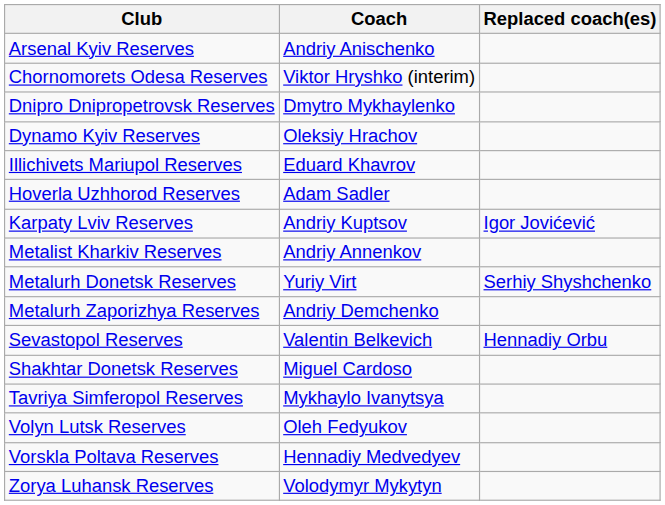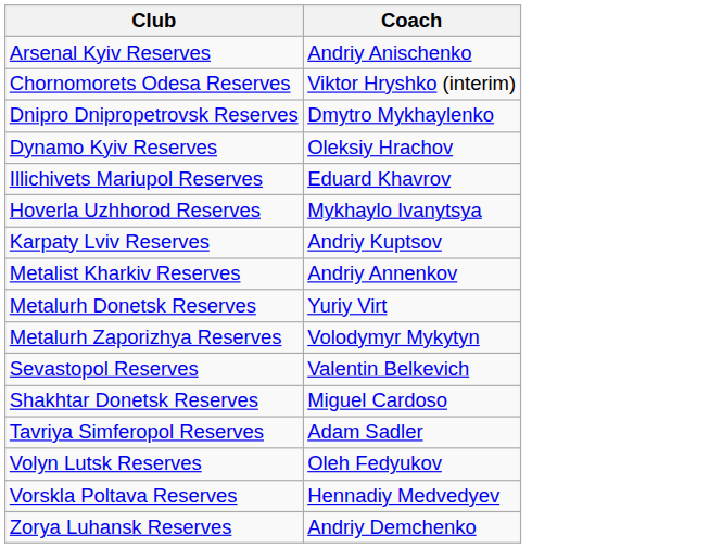 <table class="wikitable">
 <tr>
 <th>Club</th>
 <th>Coach</th>
-<th>Replaced coach(es)</th>
 </tr>
 <tr>
 <td><a href='#'>Arsenal Kyiv Reserves</a></td>
 <td> <a href='#'>Andriy Anischenko</a></td>
-<td></td>
 </tr>
 <tr>
 <td><a href='#'>Chornomorets Odesa Reserves</a></td>
 <td> <a href='#'>Viktor Hryshko</a> (interim)</td>
-<td></td>
 </tr>
 <tr>
 <td><a href='#'>Dnipro Dnipropetrovsk Reserves</a></td>
 <td> <a href='#'>Dmytro Mykhaylenko</a></td>
-<td></td>
 </tr>
 <tr>
 <td><a href='#'>Dynamo Kyiv Reserves</a></td>
 <td> <a href='#'>Oleksiy Hrachov</a></td>
-<td></td>
 </tr>
 <tr>
 <td><a href='#'>Illichivets Mariupol Reserves</a></td>
 <td> <a href='#'>Eduard Khavrov</a></td>
-<td></td>
 </tr>
 <tr>
 <td><a href='#'>Hoverla Uzhhorod Reserves</a></td>
-<td> <a href='#'>Adam Sadler</a></td>
-<td></td>
+<td> <a href='#'>Mykhaylo Ivanytsya</a></td>
 </tr>
 <tr>
 <td><a href='#'>Karpaty Lviv Reserves</a></td>
 <td> <a href='#'>Andriy Kuptsov</a></td>
-<td> <a href='#'>Igor Jovićević</a></td>
 </tr>
 <tr>
 <td><a href='#'>Metalist Kharkiv Reserves</a></td>
 <td> <a href='#'>Andriy Annenkov</a></td>
-<td></td>
 </tr>
 <tr>
 <td><a href='#'>Metalurh Donetsk Reserves</a></td>
 <td> <a href='#'>Yuriy Virt</a></td>
-<td> <a href='#'>Serhiy Shyshchenko</a></td>
 </tr>
 <tr>
 <td><a href='#'>Metalurh Zaporizhya Reserves</a></td>
-<td> <a href='#'>Andriy Demchenko</a></td>
-<td></td>
+<td> <a href='#'>Volodymyr Mykytyn</a></td>
 </tr>
 <tr>
 <td><a href='#'>Sevastopol Reserves</a></td>
 <td> <a href='#'>Valentin Belkevich</a></td>
-<td> <a href='#'>Hennadiy Orbu</a></td>
 </tr>
 <tr>
 <td><a href='#'>Shakhtar Donetsk Reserves</a></td>
 <td> <a href='#'>Miguel Cardoso</a></td>
-<td></td>
 </tr>
 <tr>
 <td><a href='#'>Tavriya Simferopol Reserves</a></td>
-<td> <a href='#'>Mykhaylo Ivanytsya</a></td>
-<td></td>
+<td> <a href='#'>Adam Sadler</a></td>
 </tr>
 <tr>
 <td><a href='#'>Volyn Lutsk Reserves</a></td>
 <td> <a href='#'>Oleh Fedyukov</a></td>
-<td></td>
 </tr>
 <tr>
 <td><a href='#'>Vorskla Poltava Reserves</a></td>
 <td> <a href='#'>Hennadiy Medvedyev</a></td>
-<td></td>
 </tr>
 <tr>
 <td><a href='#'>Zorya Luhansk Reserves</a></td>
-<td> <a href='#'>Volodymyr Mykytyn</a></td>
-<td></td>
+<td> <a href='#'>Andriy Demchenko</a></td>
 </tr>
 </table>
